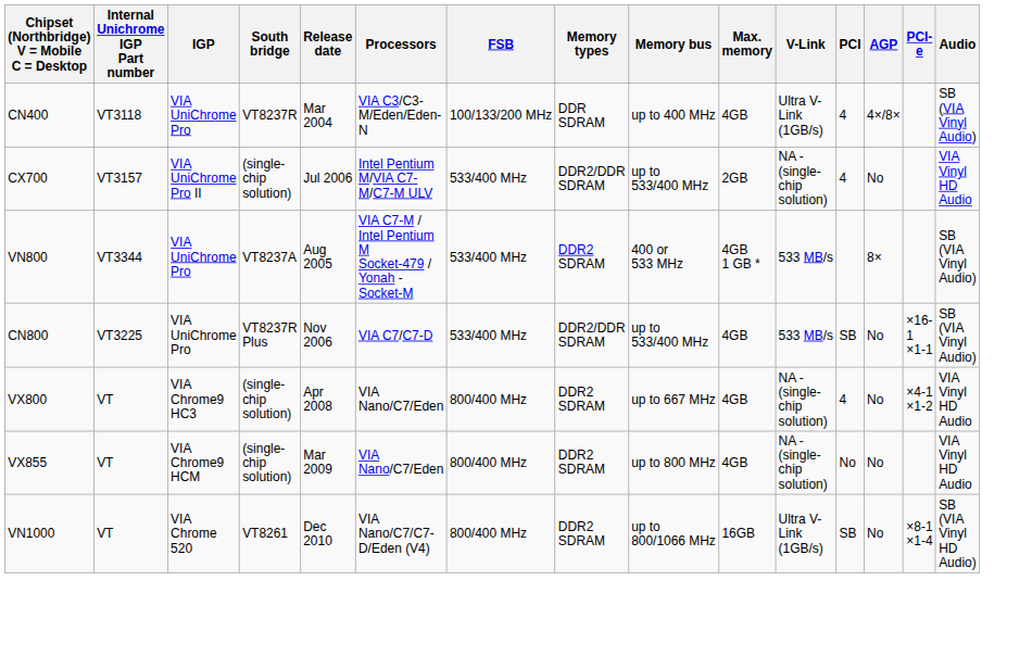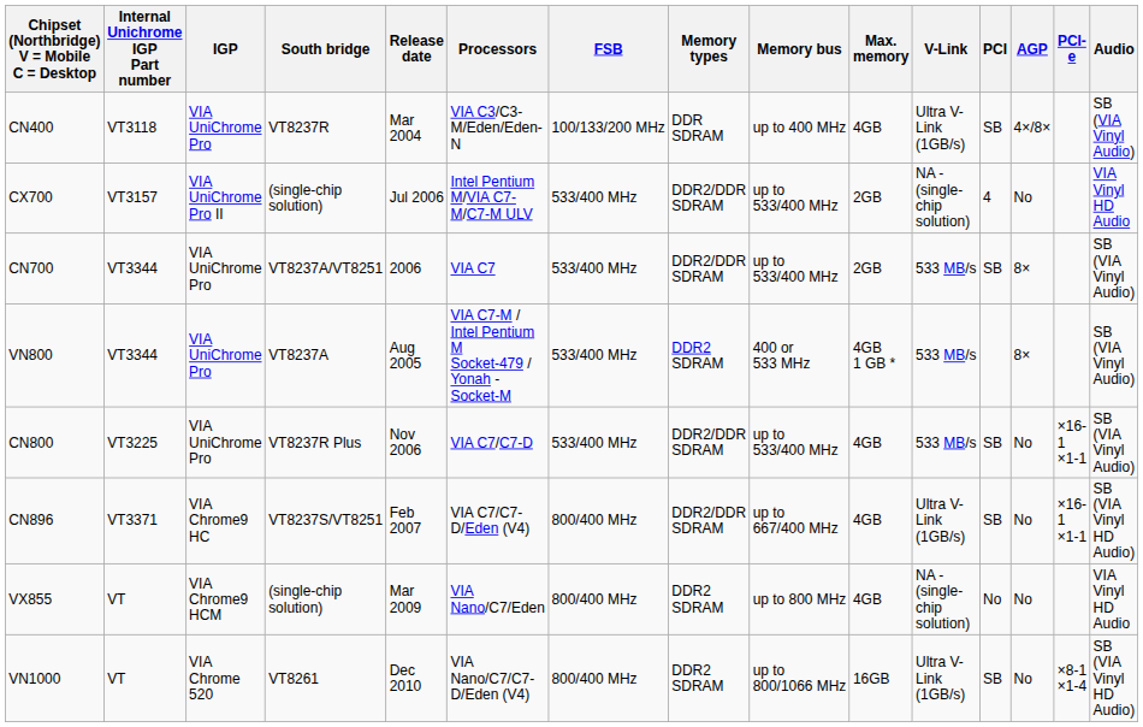 <table class="wikitable" style="font-size: 90%;">
 <tr>
 <th>Chipset<br>(Northbridge)<br>V = Mobile<br>C = Desktop</th>
 <th>Internal<br><a href='#'>Unichrome</a><br>IGP<br>Part number</th>
 <th>IGP</th>
 <th>South bridge</th>
 <th>Release date</th>
 <th>Processors</th>
 <th><a href='#'>FSB</a></th>
 <th>Memory types</th>
 <th>Memory bus</th>
 <th>Max. memory</th>
 <th>V-Link</th>
 <th>PCI</th>
 <th><a href='#'>AGP</a></th>
 <th><a href='#'>PCI-e</a></th>
 <th>Audio</th>
 </tr>
 <tr>
 <td>CN400</td>
 <td>VT3118</td>
 <td><a href='#'>VIA UniChrome Pro</a></td>
 <td>VT8237R</td>
 <td>Mar 2004</td>
 <td><a href='#'>VIA C3</a>/C3-M/Eden/Eden-N</td>
 <td>100/133/200 MHz</td>
 <td>DDR SDRAM</td>
 <td>up to 400 MHz</td>
 <td>4GB</td>
 <td>Ultra V-Link (1GB/s)</td>
-<td>4</td>
+<td>SB</td>
 <td>4×/8×</td>
 <td></td>
 <td>SB (<a href='#'>VIA Vinyl Audio</a>)</td>
 </tr>
 <tr>
 <td>CX700</td>
 <td>VT3157</td>
 <td><a href='#'>VIA UniChrome Pro</a> II</td>
 <td>(single-chip solution)</td>
 <td>Jul 2006</td>
 <td><a href='#'>Intel Pentium M</a>/<a href='#'>VIA C7-M</a>/<a href='#'>C7-M ULV</a></td>
 <td>533/400 MHz</td>
 <td>DDR2/DDR SDRAM</td>
 <td>up to 533/400 MHz</td>
 <td>2GB</td>
 <td>NA - (single-chip solution)</td>
 <td>4</td>
 <td>No</td>
 <td></td>
 <td><a href='#'>VIA Vinyl HD Audio</a></td>
+</tr>
+<tr>
+<td>CN700</td>
+<td>VT3344</td>
+<td>VIA UniChrome Pro</td>
+<td>VT8237A/VT8251</td>
+<td>2006</td>
+<td><a href='#'>VIA C7</a></td>
+<td>533/400 MHz</td>
+<td>DDR2/DDR SDRAM</td>
+<td>up to 533/400 MHz</td>
+<td>2GB</td>
+<td>533 <a href='#'>MB</a>/s</td>
+<td>SB</td>
+<td>8×</td>
+<td></td>
+<td>SB (VIA Vinyl Audio)</td>
 </tr>
 <tr>
 <td>VN800</td>
 <td>VT3344</td>
 <td><a href='#'>VIA UniChrome Pro</a></td>
 <td>VT8237A</td>
 <td>Aug 2005</td>
 <td><a href='#'>VIA C7-M</a> / <a href='#'>Intel Pentium M</a><br><a href='#'>Socket-479</a> /<br><a href='#'>Yonah</a> - <a href='#'>Socket-M</a></td>
 <td>533/400 MHz</td>
 <td><a href='#'>DDR2</a> SDRAM</td>
 <td>400 or 533 MHz</td>
 <td>4GB<br>1 GB *</td>
 <td>533 <a href='#'>MB</a>/s</td>
 <td></td>
 <td>8×</td>
 <td></td>
 <td>SB (VIA Vinyl Audio)</td>
 </tr>
 <tr>
 <td>CN800</td>
 <td>VT3225</td>
 <td>VIA UniChrome Pro</td>
 <td>VT8237R Plus</td>
 <td>Nov 2006</td>
 <td><a href='#'>VIA C7</a>/<a href='#'>C7-D</a></td>
 <td>533/400 MHz</td>
 <td>DDR2/DDR SDRAM</td>
 <td>up to 533/400 MHz</td>
 <td>4GB</td>
 <td>533 <a href='#'>MB</a>/s</td>
 <td>SB</td>
 <td>No</td>
 <td>×16-1<br>×1-1</td>
 <td>SB (VIA Vinyl Audio)</td>
 </tr>
 <tr>
-<td>VX800</td>
-<td>VT</td>
-<td>VIA Chrome9 HC3</td>
-<td>(single-chip solution)</td>
-<td>Apr 2008</td>
-<td>VIA Nano/C7/Eden</td>
+<td>CN896</td>
+<td>VT3371</td>
+<td>VIA Chrome9 HC</td>
+<td>VT8237S/VT8251</td>
+<td>Feb 2007</td>
+<td>VIA C7/C7-D/<a href='#'>Eden</a> (V4)</td>
 <td>800/400 MHz</td>
-<td>DDR2 SDRAM</td>
-<td>up to 667 MHz</td>
+<td>DDR2/DDR SDRAM</td>
+<td>up to 667/400 MHz</td>
 <td>4GB</td>
-<td>NA - (single-chip solution)</td>
-<td>4</td>
+<td>Ultra V-Link (1GB/s)</td>
+<td>SB</td>
 <td>No</td>
-<td>×4-1<br>×1-2</td>
-<td>VIA Vinyl HD Audio</td>
+<td>×16-1<br>×1-1</td>
+<td>SB (VIA Vinyl HD Audio)</td>
 </tr>
 <tr>
 <td>VX855</td>
 <td>VT</td>
 <td>VIA Chrome9 HCM</td>
 <td>(single-chip solution)</td>
 <td>Mar 2009</td>
 <td><a href='#'>VIA Nano</a>/C7/Eden</td>
 <td>800/400 MHz</td>
 <td>DDR2 SDRAM</td>
 <td>up to 800 MHz</td>
 <td>4GB</td>
 <td>NA - (single-chip solution)</td>
 <td>No</td>
 <td>No</td>
 <td></td>
 <td>VIA Vinyl HD Audio</td>
 </tr>
 <tr>
 <td>VN1000</td>
 <td>VT</td>
 <td>VIA Chrome 520</td>
 <td>VT8261</td>
 <td>Dec 2010</td>
 <td>VIA Nano/C7/C7-D/Eden (V4)</td>
 <td>800/400 MHz</td>
 <td>DDR2 SDRAM</td>
 <td>up to 800/1066 MHz</td>
 <td>16GB</td>
 <td>Ultra V-Link (1GB/s)</td>
 <td>SB</td>
 <td>No</td>
 <td>×8-1<br>×1-4</td>
 <td>SB (VIA Vinyl HD Audio)</td>
 </tr>
 </table>
